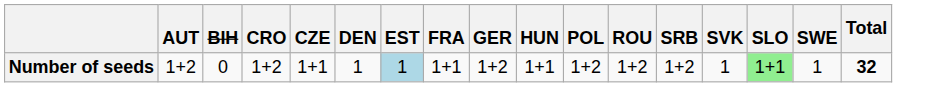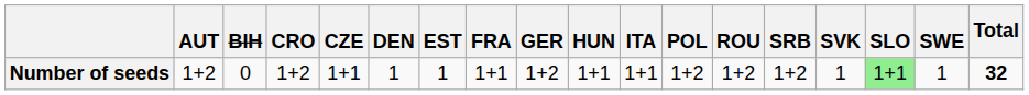 <table class="wikitable">
 <tr>
 <th></th>
 <th> <br>AUT</th>
 <th> <br><s>BIH</s></th>
 <th> <br>CRO</th>
 <th> <br>CZE</th>
 <th> <br>DEN</th>
 <th> <br>EST</th>
 <th> <br>FRA</th>
 <th> <br>GER</th>
 <th> <br>HUN</th>
+<th> <br>ITA</th>
 <th> <br>POL</th>
 <th> <br>ROU</th>
 <th> <br>SRB</th>
 <th> <br>SVK</th>
 <th> <br>SLO</th>
 <th> <br>SWE</th>
 <th>Total</th>
 </tr>
 <tr align="center">
 <th>Number of seeds</th>
 <td>1+2</td>
 <td><abbr>0</abbr></td>
 <td>1+2</td>
 <td>1+1</td>
 <td>1</td>
-<td style="background: lightblue;">1</td>
+<td>1</td>
 <td>1+1</td>
 <td>1+2</td>
+<td>1+1</td>
 <td>1+1</td>
 <td>1+2</td>
 <td>1+2</td>
 <td>1+2</td>
 <td>1</td>
 <td style="background: lightgreen;">1+1</td>
 <td>1</td>
 <td><strong>32</strong></td>
 </tr>
 </table>
